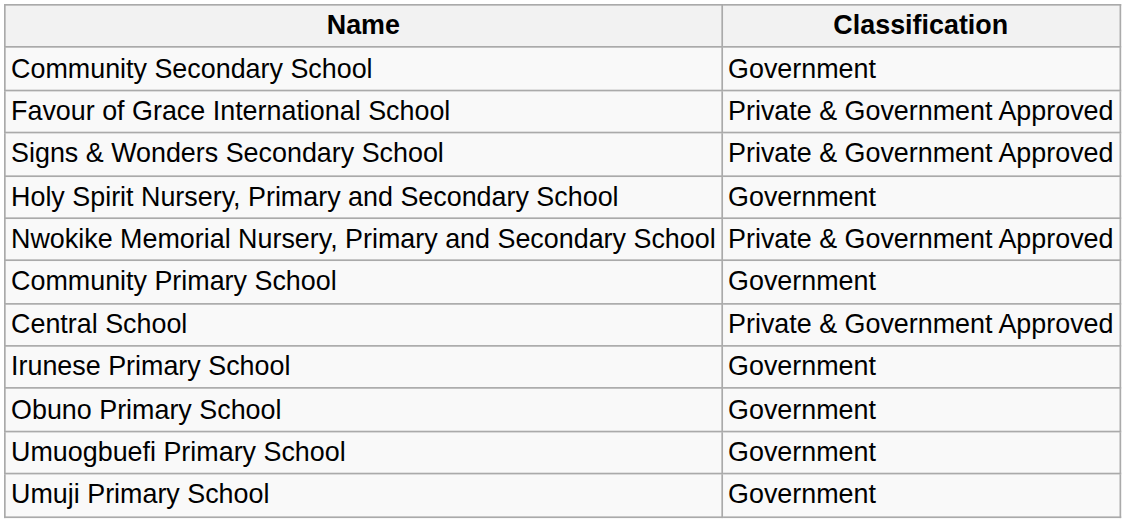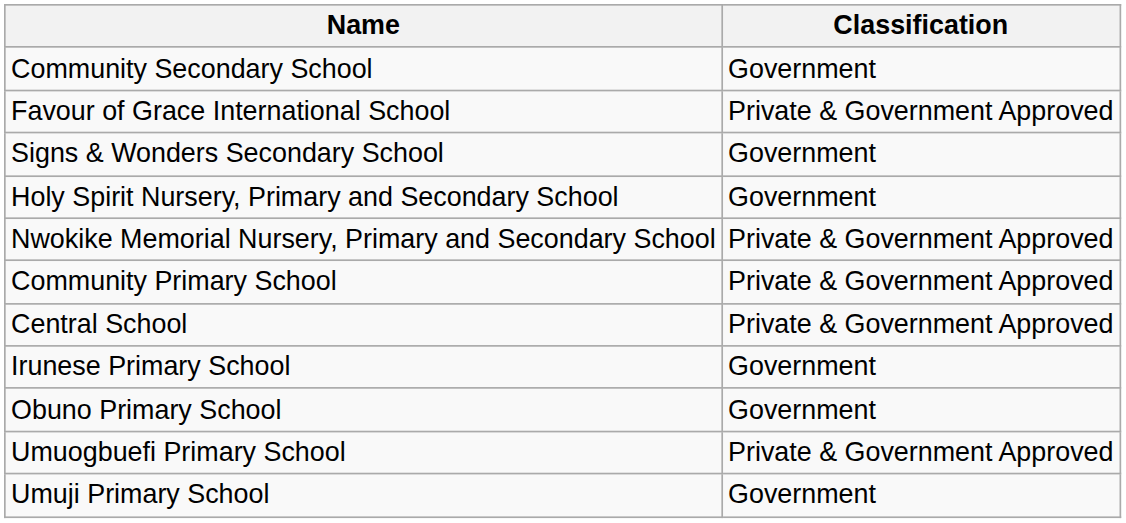 <table class="wikitable">
 <tr>
 <th>Name</th>
 <th>Classification</th>
 </tr>
 <tr>
 <td>Community Secondary School</td>
 <td>Government</td>
 </tr>
 <tr>
 <td>Favour of Grace International School</td>
 <td>Private & Government Approved</td>
 </tr>
 <tr>
 <td>Signs & Wonders Secondary School</td>
-<td>Private & Government Approved</td>
+<td>Government</td>
 </tr>
 <tr>
 <td>Holy Spirit Nursery, Primary and Secondary School</td>
 <td>Government</td>
 </tr>
 <tr>
 <td>Nwokike Memorial Nursery, Primary and Secondary School</td>
 <td>Private & Government Approved</td>
 </tr>
 <tr>
 <td>Community Primary School</td>
-<td>Government</td>
+<td>Private & Government Approved</td>
 </tr>
 <tr>
 <td>Central School</td>
 <td>Private & Government Approved</td>
 </tr>
 <tr>
 <td>Irunese Primary School</td>
 <td>Government</td>
 </tr>
 <tr>
 <td>Obuno Primary School</td>
 <td>Government</td>
 </tr>
 <tr>
 <td>Umuogbuefi Primary School</td>
-<td>Government</td>
+<td>Private & Government Approved</td>
 </tr>
 <tr>
 <td>Umuji Primary School</td>
 <td>Government</td>
 </tr>
 </table>
